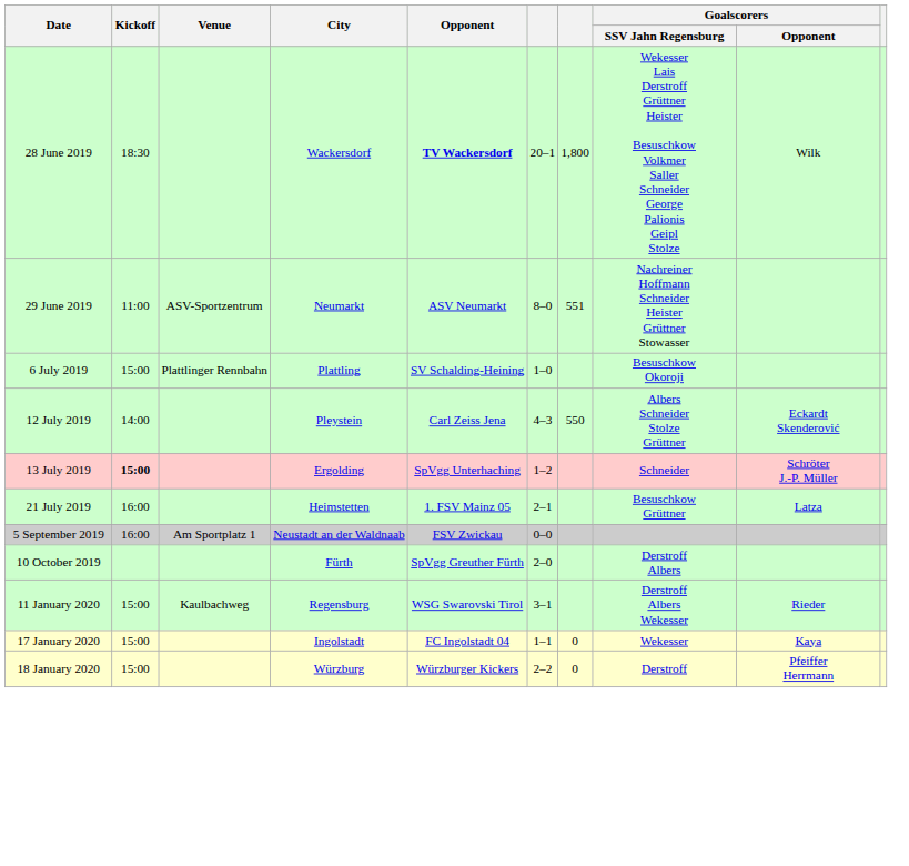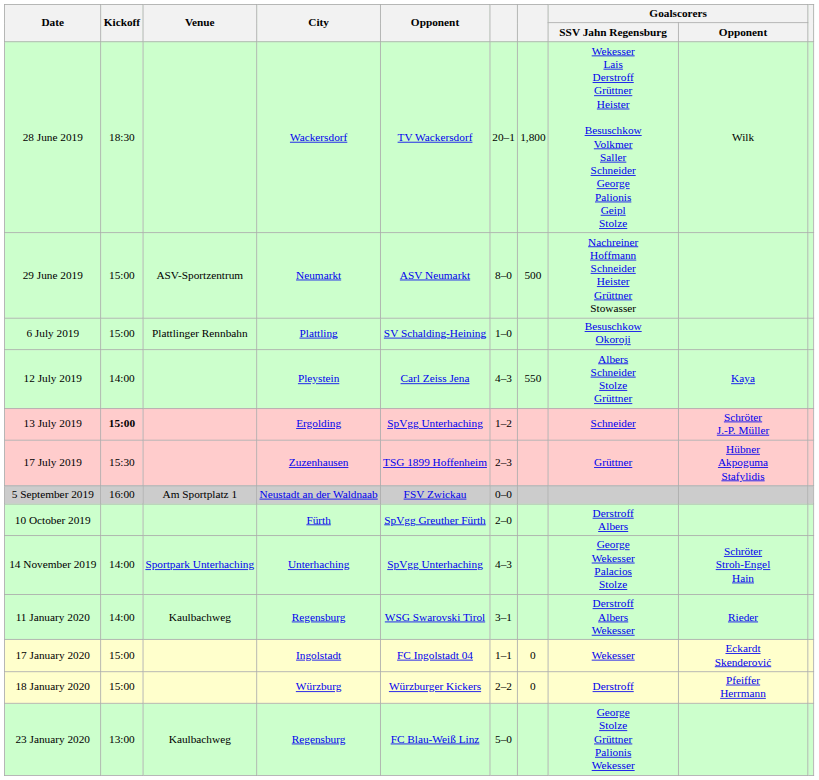 <table class="wikitable" Style="text-align: center;font-size:85%">
 <tr style="background:#CCFFCC;">
 <th rowspan="2" style="width:110px">Date</th>
 <th rowspan="2">Kickoff</th>
 <th rowspan="2">Venue</th>
 <th rowspan="2">City</th>
 <th rowspan="2">Opponent</th>
 <th rowspan="2"></th>
 <th rowspan="2"></th>
 <th colspan="2">Goalscorers</th>
 <th rowspan="2"></th>
 </tr>
 <tr>
 <th style="width:150px">SSV Jahn Regensburg</th>
 <th style="width:150px">Opponent</th>
 </tr>
 <tr style="background:#CCFFCC;">
 <td>28 June 2019</td>
 <td>18:30</td>
 <td></td>
 <td><a href='#'>Wackersdorf</a></td>
-<td><strong><a href='#'>TV Wackersdorf</a></strong></td>
+<td><a href='#'>TV Wackersdorf</a></td>
 <td>20–1</td>
 <td>1,800</td>
 <td><a href='#'>Wekesser</a> <br> <a href='#'>Lais</a> <br> <a href='#'>Derstroff</a> <br> <a href='#'>Grüttner</a> <br> <a href='#'>Heister</a> <br>  <br> <a href='#'>Besuschkow</a> <br> <a href='#'>Volkmer</a> <br> <a href='#'>Saller</a> <br> <a href='#'>Schneider</a> <br> <a href='#'>George</a> <br> <a href='#'>Palionis</a> <br> <a href='#'>Geipl</a> <br> <a href='#'>Stolze</a> </td>
 <td>Wilk </td>
 <td></td>
 </tr>
 <tr style="background:#CCFFCC;">
 <td>29 June 2019</td>
-<td>11:00</td>
+<td>15:00</td>
 <td>ASV-Sportzentrum</td>
 <td><a href='#'>Neumarkt</a></td>
 <td><a href='#'>ASV Neumarkt</a></td>
 <td>8–0</td>
-<td>551</td>
+<td>500</td>
 <td><a href='#'>Nachreiner</a> <br> <a href='#'>Hoffmann</a> <br> <a href='#'>Schneider</a> <br> <a href='#'>Heister</a> <br> <a href='#'>Grüttner</a> <br> Stowasser </td>
 <td></td>
 <td></td>
 </tr>
 <tr style="background:#CCFFCC;">
 <td>6 July 2019</td>
 <td>15:00</td>
 <td>Plattlinger Rennbahn</td>
 <td><a href='#'>Plattling</a></td>
 <td><a href='#'>SV Schalding-Heining</a></td>
 <td>1–0</td>
 <td></td>
 <td><a href='#'>Besuschkow</a> <br> <a href='#'>Okoroji</a> </td>
 <td></td>
 <td></td>
 </tr>
 <tr style="background:#CCFFCC;">
 <td>12 July 2019</td>
 <td>14:00</td>
 <td></td>
 <td><a href='#'>Pleystein</a></td>
 <td><a href='#'>Carl Zeiss Jena</a></td>
 <td>4–3</td>
 <td>550</td>
 <td><a href='#'>Albers</a> <br> <a href='#'>Schneider</a> <br> <a href='#'>Stolze</a> <br> <a href='#'>Grüttner</a> </td>
-<td><a href='#'>Eckardt</a> <br> <a href='#'>Skenderović</a> </td>
+<td><a href='#'>Kaya</a> </td>
 <td></td>
 </tr>
 <tr style="background:#FFCCCC;">
 <td>13 July 2019</td>
 <td><strong>15:00</strong></td>
 <td></td>
 <td><a href='#'>Ergolding</a></td>
 <td><a href='#'>SpVgg Unterhaching</a></td>
 <td>1–2</td>
 <td></td>
 <td><a href='#'>Schneider</a> </td>
 <td><a href='#'>Schröter</a> <br> <a href='#'>J.-P. Müller</a> </td>
 <td></td>
 </tr>
-<tr style="background:#CCFFCC;">
-<td>21 July 2019</td>
-<td>16:00</td>
+<tr style="background:#FFCCCC;">
+<td>17 July 2019</td>
+<td>15:30</td>
 <td></td>
-<td><a href='#'>Heimstetten</a></td>
-<td><a href='#'>1. FSV Mainz 05</a></td>
-<td>2–1</td>
+<td><a href='#'>Zuzenhausen</a></td>
+<td><a href='#'>TSG 1899 Hoffenheim</a></td>
+<td>2–3</td>
 <td></td>
-<td><a href='#'>Besuschkow</a> <br> <a href='#'>Grüttner</a> </td>
-<td><a href='#'>Latza</a> </td>
+<td><a href='#'>Grüttner</a> </td>
+<td><a href='#'>Hübner</a> <br> <a href='#'>Akpoguma</a> <br> <a href='#'>Stafylidis</a> </td>
 <td></td>
 </tr>
 <tr style="background:#CCCCCC;">
 <td>5 September 2019</td>
 <td>16:00</td>
 <td>Am Sportplatz 1</td>
 <td><a href='#'>Neustadt an der Waldnaab</a></td>
 <td><a href='#'>FSV Zwickau</a></td>
 <td>0–0</td>
 <td></td>
 <td></td>
 <td></td>
 <td></td>
 </tr>
 <tr style="background:#CCFFCC;">
 <td>10 October 2019</td>
 <td></td>
 <td></td>
 <td><a href='#'>Fürth</a></td>
 <td><a href='#'>SpVgg Greuther Fürth</a></td>
 <td>2–0</td>
 <td></td>
 <td><a href='#'>Derstroff</a> <br> <a href='#'>Albers</a> </td>
 <td></td>
 <td></td>
 </tr>
 <tr style="background:#CCFFCC;">
+<td>14 November 2019</td>
+<td>14:00</td>
+<td><a href='#'>Sportpark Unterhaching</a></td>
+<td><a href='#'>Unterhaching</a></td>
+<td><a href='#'>SpVgg Unterhaching</a></td>
+<td>4–3</td>
+<td></td>
+<td><a href='#'>George</a> <br> <a href='#'>Wekesser</a> <br> <a href='#'>Palacios</a> <br> <a href='#'>Stolze</a> </td>
+<td><a href='#'>Schröter</a> <br> <a href='#'>Stroh-Engel</a> <br> <a href='#'>Hain</a> </td>
+<td></td>
+</tr>
+<tr style="background:#CCFFCC;">
 <td>11 January 2020</td>
-<td>15:00</td>
+<td>14:00</td>
 <td>Kaulbachweg</td>
 <td><a href='#'>Regensburg</a></td>
 <td><a href='#'>WSG Swarovski Tirol</a></td>
 <td>3–1</td>
 <td></td>
 <td><a href='#'>Derstroff</a> <br> <a href='#'>Albers</a> <br> <a href='#'>Wekesser</a> </td>
 <td><a href='#'>Rieder</a> </td>
 <td></td>
 </tr>
 <tr style="background:#FFFFCC;">
 <td>17 January 2020</td>
 <td>15:00</td>
 <td></td>
 <td><a href='#'>Ingolstadt</a></td>
 <td><a href='#'>FC Ingolstadt 04</a></td>
 <td>1–1</td>
 <td>0</td>
 <td><a href='#'>Wekesser</a> </td>
-<td><a href='#'>Kaya</a> </td>
+<td><a href='#'>Eckardt</a> <br> <a href='#'>Skenderović</a> </td>
 <td></td>
 </tr>
 <tr style="background:#FFFFCC;">
 <td>18 January 2020</td>
 <td>15:00</td>
 <td></td>
 <td><a href='#'>Würzburg</a></td>
 <td><a href='#'>Würzburger Kickers</a></td>
 <td>2–2</td>
 <td>0</td>
 <td><a href='#'>Derstroff</a> </td>
 <td><a href='#'>Pfeiffer</a> <br> <a href='#'>Herrmann</a> </td>
 <td></td>
 </tr>
+<tr style="background:#CCFFCC;">
+<td>23 January 2020</td>
+<td>13:00</td>
+<td>Kaulbachweg</td>
+<td><a href='#'>Regensburg</a></td>
+<td><a href='#'>FC Blau-Weiß Linz</a></td>
+<td>5–0</td>
+<td></td>
+<td><a href='#'>George</a> <br> <a href='#'>Stolze</a> <br> <a href='#'>Grüttner</a> <br> <a href='#'>Palionis</a> <br> <a href='#'>Wekesser</a> </td>
+<td></td>
+<td></td>
+</tr>
 </table>
